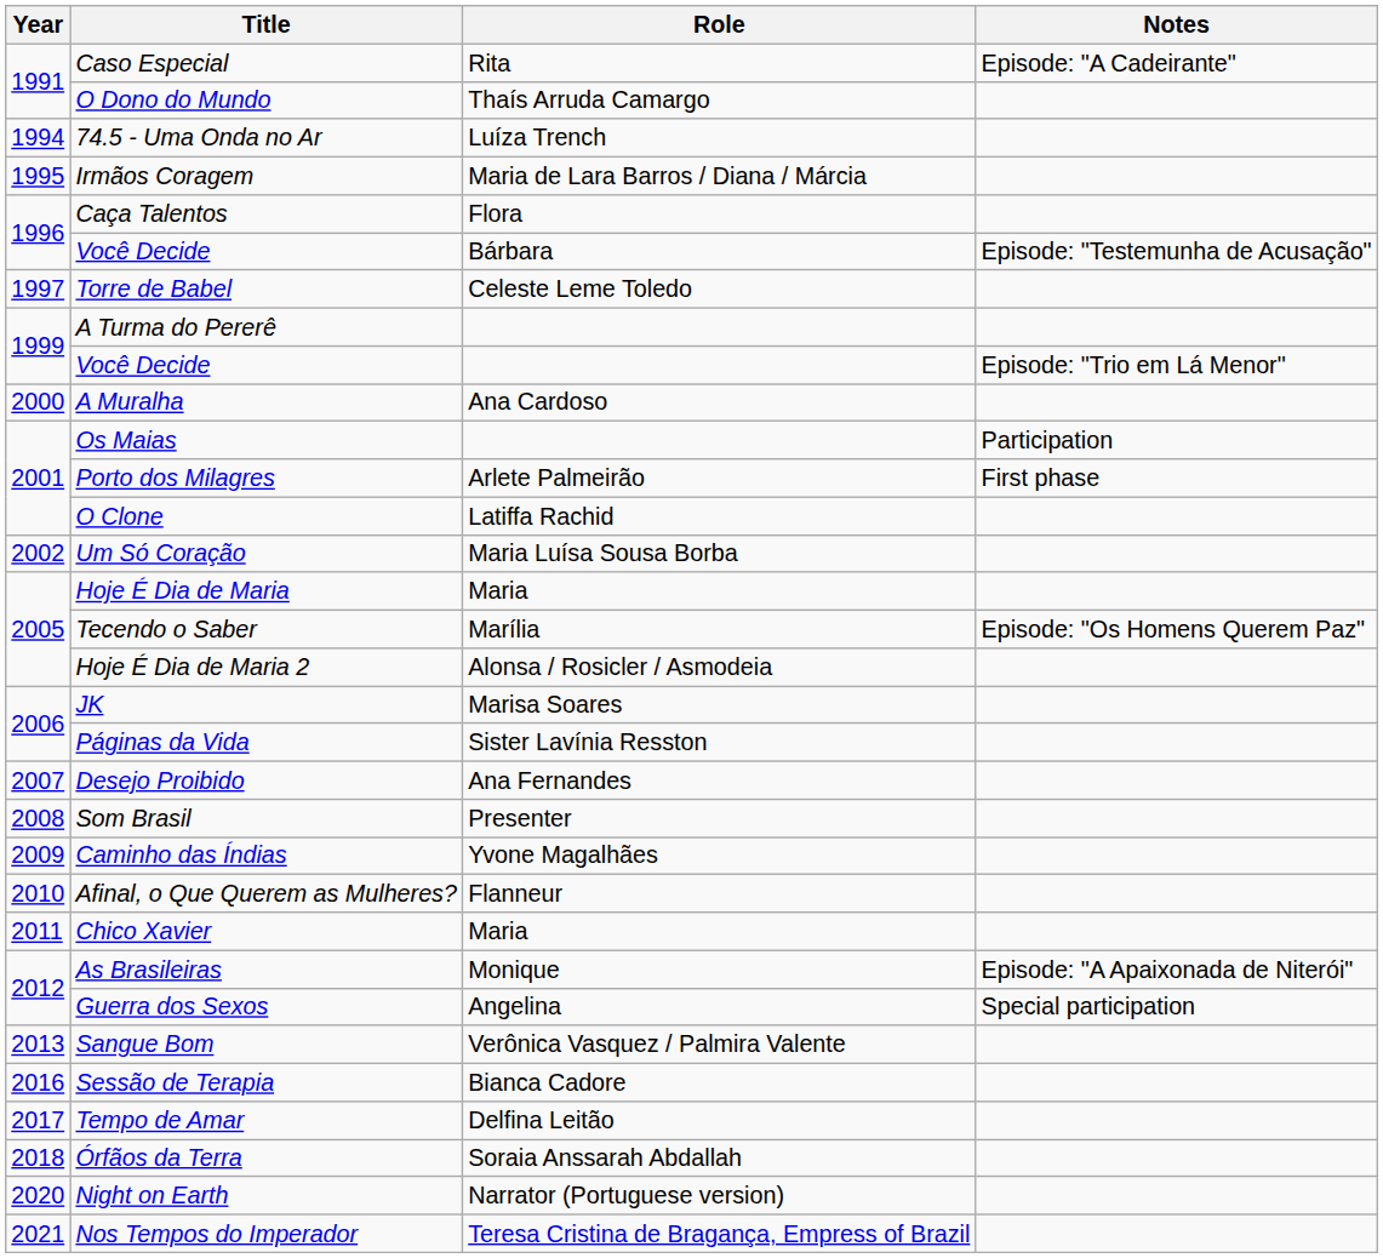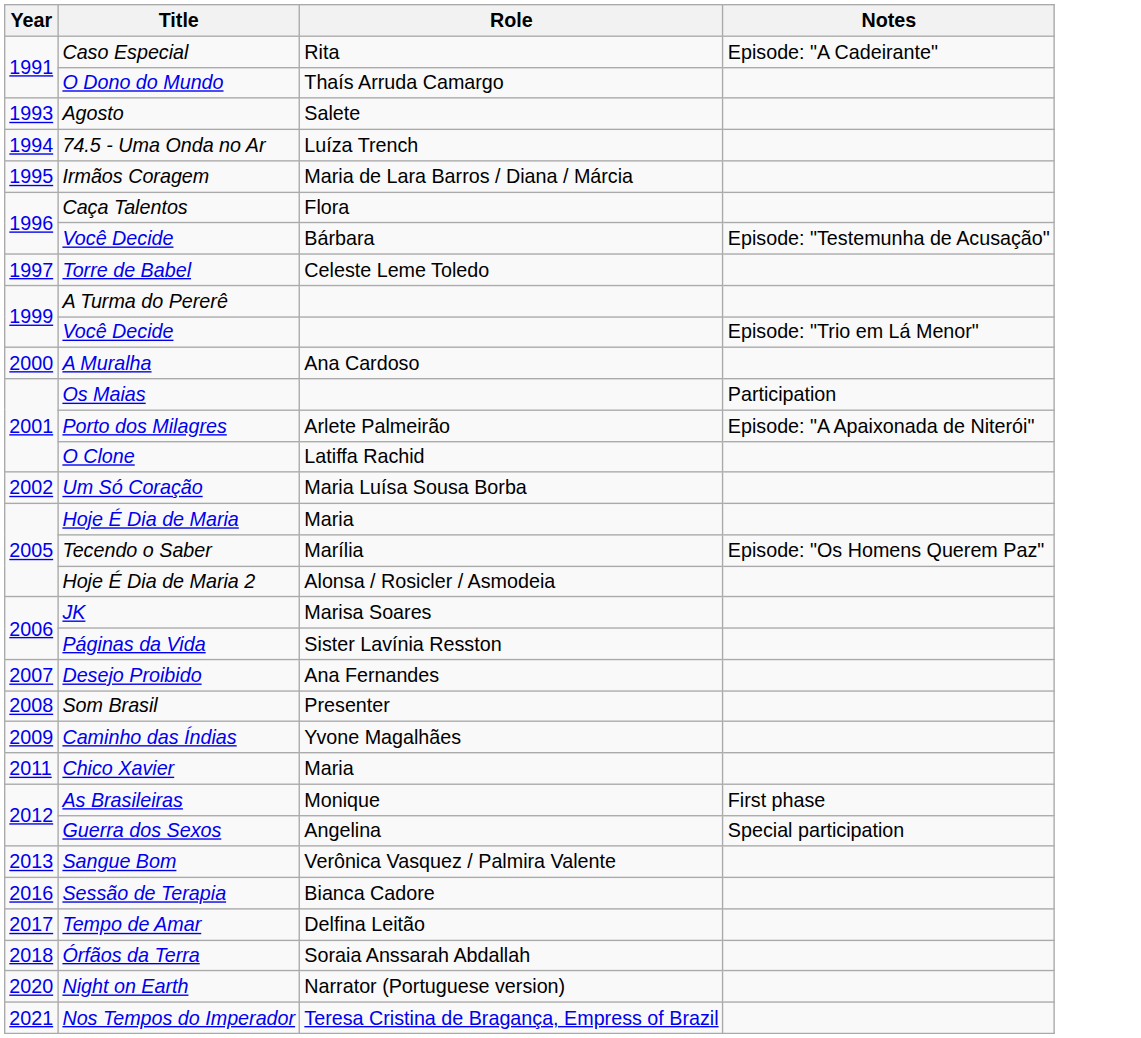 <table class="wikitable" style="font-size: 90%;">
 <tr>
 <th>Year</th>
 <th>Title</th>
 <th>Role</th>
 <th>Notes</th>
 </tr>
 <tr>
 <td rowspan="2"><a href='#'>1991</a></td>
 <td><em>Caso Especial</em></td>
 <td>Rita</td>
 <td>Episode: "A Cadeirante"</td>
 </tr>
 <tr>
 <td><em><a href='#'>O Dono do Mundo</a></em></td>
 <td>Thaís Arruda Camargo</td>
+<td></td>
+</tr>
+<tr>
+<td><a href='#'>1993</a></td>
+<td><em>Agosto</em></td>
+<td>Salete</td>
 <td></td>
 </tr>
 <tr>
 <td><a href='#'>1994</a></td>
 <td><em>74.5 - Uma Onda no Ar</em></td>
 <td>Luíza Trench</td>
 <td></td>
 </tr>
 <tr>
 <td><a href='#'>1995</a></td>
 <td><em>Irmãos Coragem</em></td>
 <td>Maria de Lara Barros / Diana / Márcia</td>
 <td></td>
 </tr>
 <tr>
 <td rowspan="2"><a href='#'>1996</a></td>
 <td><em>Caça Talentos</em></td>
 <td>Flora</td>
 <td></td>
 </tr>
 <tr>
 <td><em><a href='#'>Você Decide</a></em></td>
 <td>Bárbara</td>
 <td>Episode: "Testemunha de Acusação"</td>
 </tr>
 <tr>
 <td><a href='#'>1997</a></td>
 <td><em><a href='#'>Torre de Babel</a></em></td>
 <td>Celeste Leme Toledo</td>
 <td></td>
 </tr>
 <tr>
 <td rowspan="2"><a href='#'>1999</a></td>
 <td><em>A Turma do Pererê</em></td>
 <td></td>
 <td></td>
 </tr>
 <tr>
 <td><em><a href='#'>Você Decide</a></em></td>
 <td></td>
 <td>Episode: "Trio em Lá Menor"</td>
 </tr>
 <tr>
 <td><a href='#'>2000</a></td>
 <td><em><a href='#'>A Muralha</a></em></td>
 <td>Ana Cardoso</td>
 <td></td>
 </tr>
 <tr>
 <td rowspan="3"><a href='#'>2001</a></td>
 <td><em><a href='#'>Os Maias</a></em></td>
 <td></td>
 <td>Participation</td>
 </tr>
 <tr>
 <td><em><a href='#'>Porto dos Milagres</a></em></td>
 <td>Arlete Palmeirão</td>
-<td>First phase</td>
+<td>Episode: "A Apaixonada de Niterói"</td>
 </tr>
 <tr>
 <td><em><a href='#'>O Clone</a></em></td>
 <td>Latiffa Rachid</td>
 <td></td>
 </tr>
 <tr>
 <td><a href='#'>2002</a></td>
 <td><em><a href='#'>Um Só Coração</a></em></td>
 <td>Maria Luísa Sousa Borba</td>
 <td></td>
 </tr>
 <tr>
 <td rowspan="3"><a href='#'>2005</a></td>
 <td><em><a href='#'>Hoje É Dia de Maria</a></em></td>
 <td>Maria</td>
 <td></td>
 </tr>
 <tr>
 <td><em>Tecendo o Saber</em></td>
 <td>Marília</td>
 <td>Episode: "Os Homens Querem Paz"</td>
 </tr>
 <tr>
 <td><em>Hoje É Dia de Maria 2</em></td>
 <td>Alonsa / Rosicler / Asmodeia</td>
 <td></td>
 </tr>
 <tr>
 <td rowspan="2"><a href='#'>2006</a></td>
 <td><em><a href='#'>JK</a></em></td>
 <td>Marisa Soares</td>
 <td></td>
 </tr>
 <tr>
 <td><em><a href='#'>Páginas da Vida</a></em></td>
 <td>Sister Lavínia Resston</td>
 <td></td>
 </tr>
 <tr>
 <td><a href='#'>2007</a></td>
 <td><em><a href='#'>Desejo Proibido</a></em></td>
 <td>Ana Fernandes</td>
 <td></td>
 </tr>
 <tr>
 <td><a href='#'>2008</a></td>
 <td><em>Som Brasil</em></td>
 <td>Presenter</td>
 <td></td>
 </tr>
 <tr>
 <td><a href='#'>2009</a></td>
 <td><em><a href='#'>Caminho das Índias</a></em></td>
 <td>Yvone Magalhães</td>
 <td></td>
 </tr>
 <tr>
-<td><a href='#'>2010</a></td>
-<td><em>Afinal, o Que Querem as Mulheres?</em></td>
-<td>Flanneur</td>
-<td></td>
-</tr>
-<tr>
 <td><a href='#'>2011</a></td>
 <td><em><a href='#'>Chico Xavier</a></em></td>
 <td>Maria</td>
 <td></td>
 </tr>
 <tr>
 <td rowspan="2"><a href='#'>2012</a></td>
 <td><em><a href='#'>As Brasileiras</a></em></td>
 <td>Monique</td>
-<td>Episode: "A Apaixonada de Niterói"</td>
+<td>First phase</td>
 </tr>
 <tr>
 <td><em><a href='#'>Guerra dos Sexos</a></em></td>
 <td>Angelina</td>
 <td>Special participation</td>
 </tr>
 <tr>
 <td><a href='#'>2013</a></td>
 <td><em><a href='#'>Sangue Bom</a></em></td>
 <td>Verônica Vasquez / Palmira Valente</td>
 <td></td>
 </tr>
 <tr>
 <td><a href='#'>2016</a></td>
 <td><em><a href='#'>Sessão de Terapia</a></em></td>
 <td>Bianca Cadore</td>
 <td></td>
 </tr>
 <tr>
 <td><a href='#'>2017</a></td>
 <td><em><a href='#'>Tempo de Amar</a></em></td>
 <td>Delfina Leitão</td>
 <td></td>
 </tr>
 <tr>
 <td><a href='#'>2018</a></td>
 <td><em><a href='#'>Órfãos da Terra</a></em></td>
 <td>Soraia Anssarah Abdallah</td>
 <td></td>
 </tr>
 <tr>
 <td><a href='#'>2020</a></td>
 <td><em><a href='#'>Night on Earth</a></em></td>
 <td>Narrator (Portuguese version)</td>
 <td></td>
 </tr>
 <tr>
 <td><a href='#'>2021</a></td>
 <td><em><a href='#'>Nos Tempos do Imperador</a></em></td>
 <td><a href='#'>Teresa Cristina de Bragança, Empress of Brazil</a></td>
 <td></td>
 </tr>
 <tr>
 </tr>
 </table>
